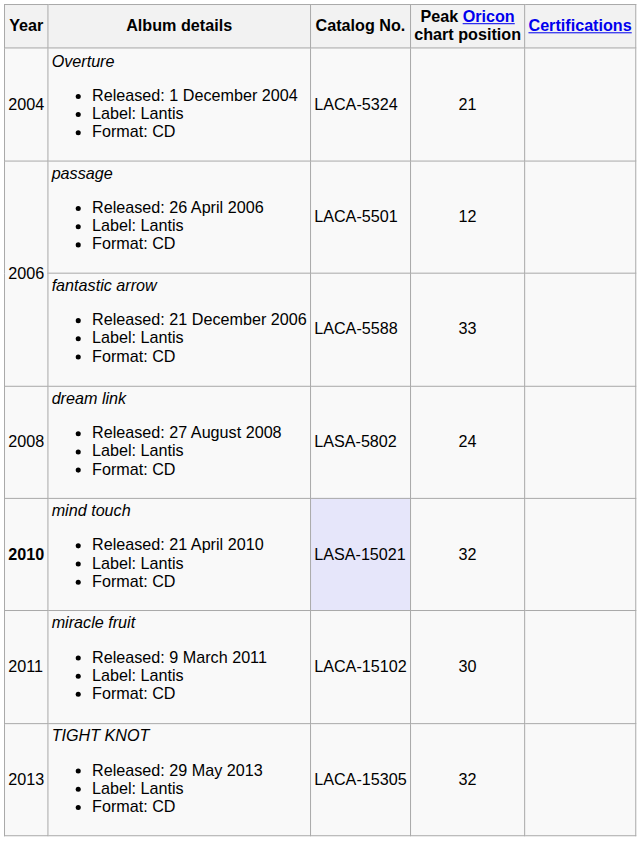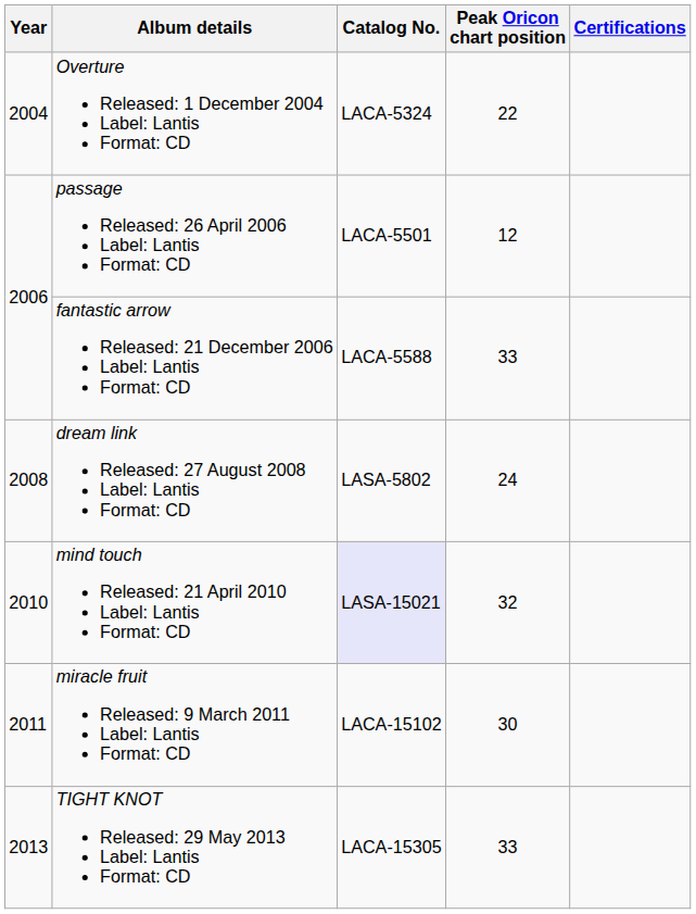 <table class="wikitable">
 <tr>
 <th>Year</th>
 <th>Album details</th>
 <th>Catalog No.</th>
 <th>Peak <a href='#'>Oricon</a><br> chart position</th>
 <th><a href='#'>Certifications</a></th>
 </tr>
 <tr>
 <td>2004</td>
 <td align="left"><em>Overture</em><br><ul><li>Released: 1 December 2004</li><li>Label: Lantis</li><li>Format: CD</li></ul></td>
 <td>LACA-5324</td>
-<td align="center">21</td>
+<td align="center">22</td>
 <td></td>
 </tr>
 <tr>
 <td rowspan="2">2006</td>
 <td align="left"><em>passage</em><br><ul><li>Released: 26 April 2006</li><li>Label: Lantis</li><li>Format: CD</li></ul></td>
 <td>LACA-5501</td>
 <td align="center">12</td>
 <td></td>
 </tr>
 <tr>
 <td align="left"><em>fantastic arrow</em><br><ul><li>Released: 21 December 2006</li><li>Label: Lantis</li><li>Format: CD</li></ul></td>
 <td>LACA-5588</td>
 <td align="center">33</td>
 <td></td>
 </tr>
 <tr>
 <td>2008</td>
 <td align="left"><em>dream link</em><br><ul><li>Released: 27 August 2008</li><li>Label: Lantis</li><li>Format: CD</li></ul></td>
 <td>LASA-5802</td>
 <td align="center">24</td>
 <td></td>
 </tr>
 <tr>
-<td><strong>2010</strong></td>
+<td>2010</td>
 <td align="left"><em>mind touch</em><br><ul><li>Released: 21 April 2010</li><li>Label: Lantis</li><li>Format: CD</li></ul></td>
 <td style="background: lavender;">LASA-15021</td>
 <td align="center">32</td>
 <td></td>
 </tr>
 <tr>
 <td>2011</td>
 <td align="left"><em>miracle fruit</em><br><ul><li>Released: 9 March 2011</li><li>Label: Lantis</li><li>Format: CD</li></ul></td>
 <td>LACA-15102</td>
 <td align="center">30</td>
 <td></td>
 </tr>
 <tr>
 <td>2013</td>
 <td align="left"><em>TIGHT KNOT</em><br><ul><li>Released: 29 May 2013</li><li>Label: Lantis</li><li>Format: CD</li></ul></td>
 <td>LACA-15305</td>
-<td align="center">32</td>
+<td align="center">33</td>
 <td></td>
 </tr>
 </table>
